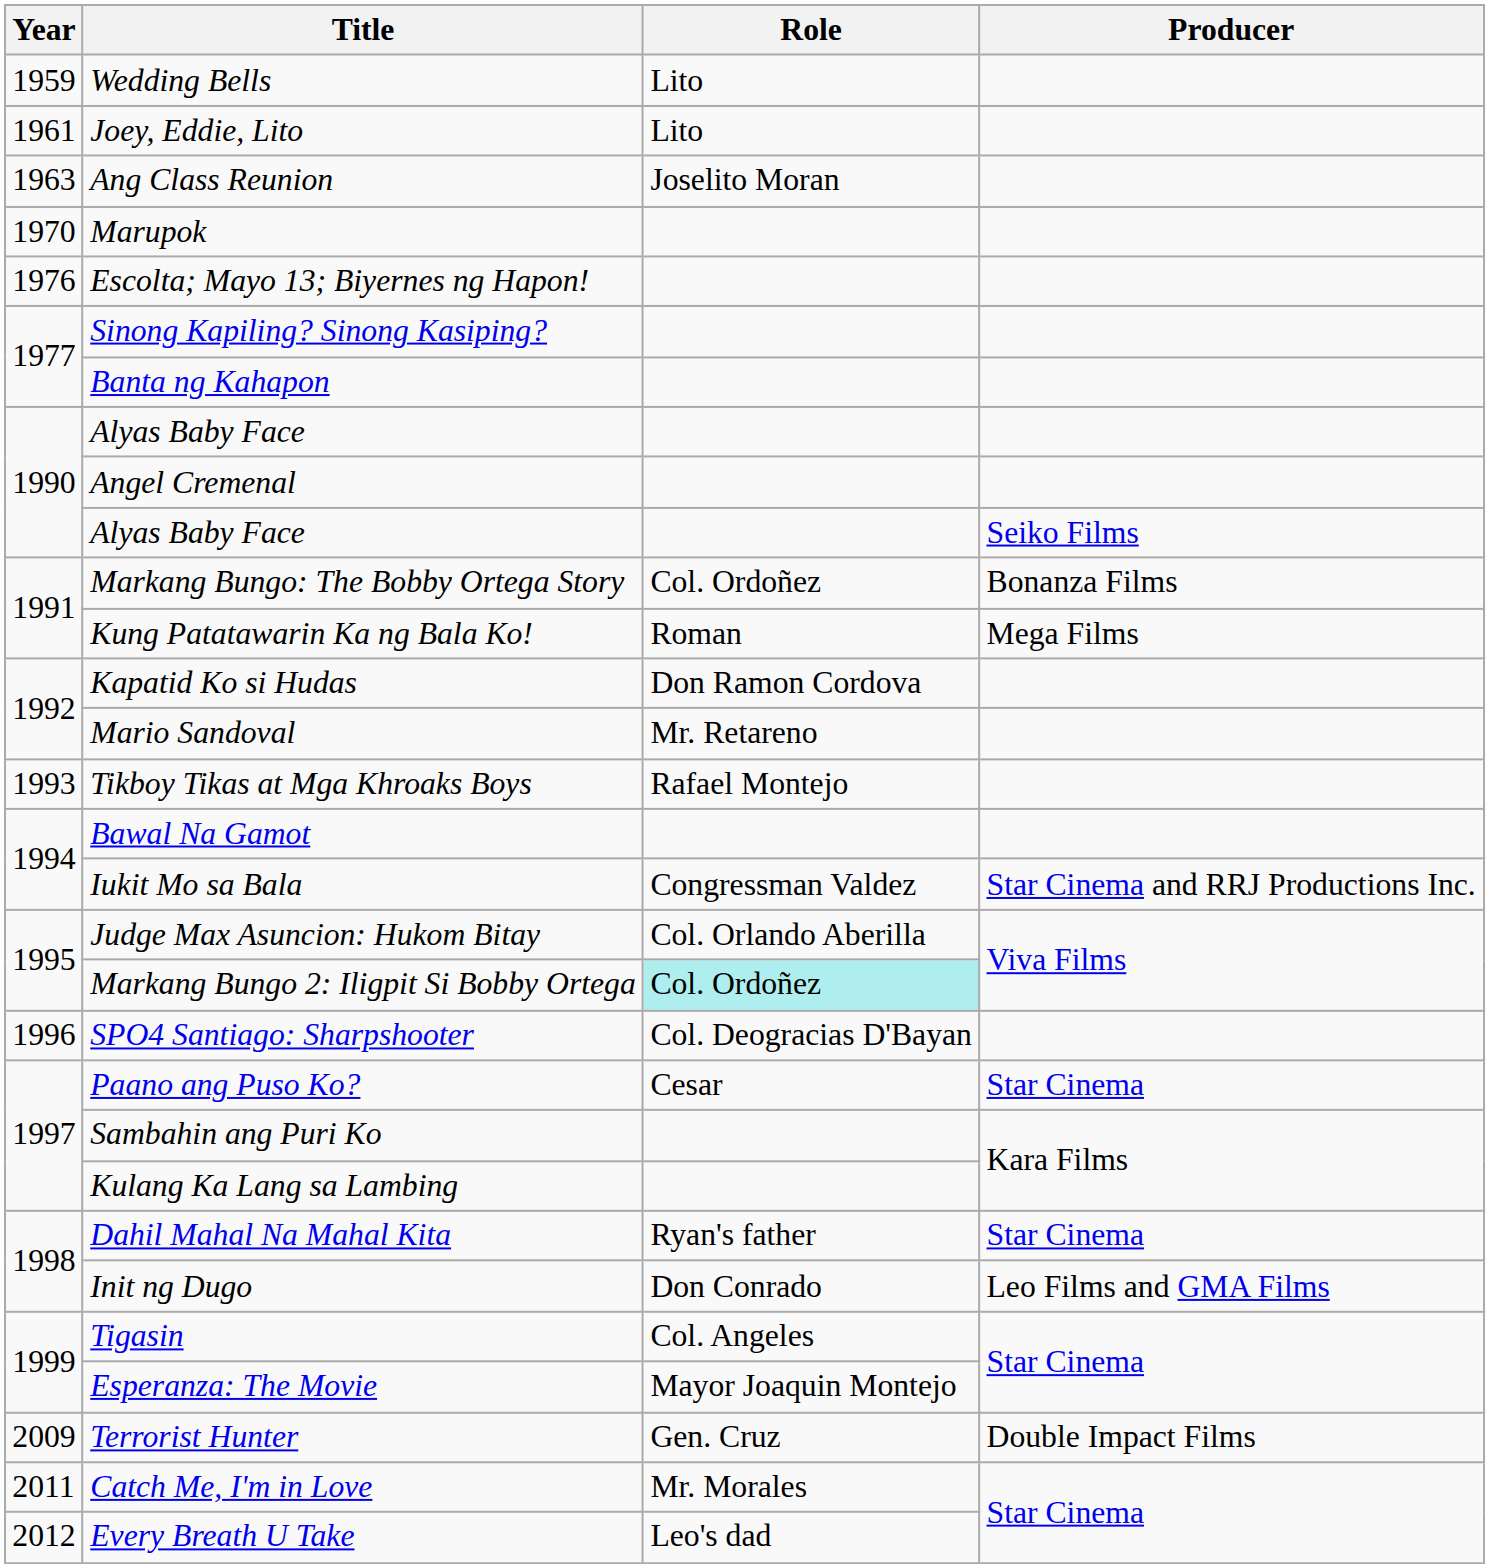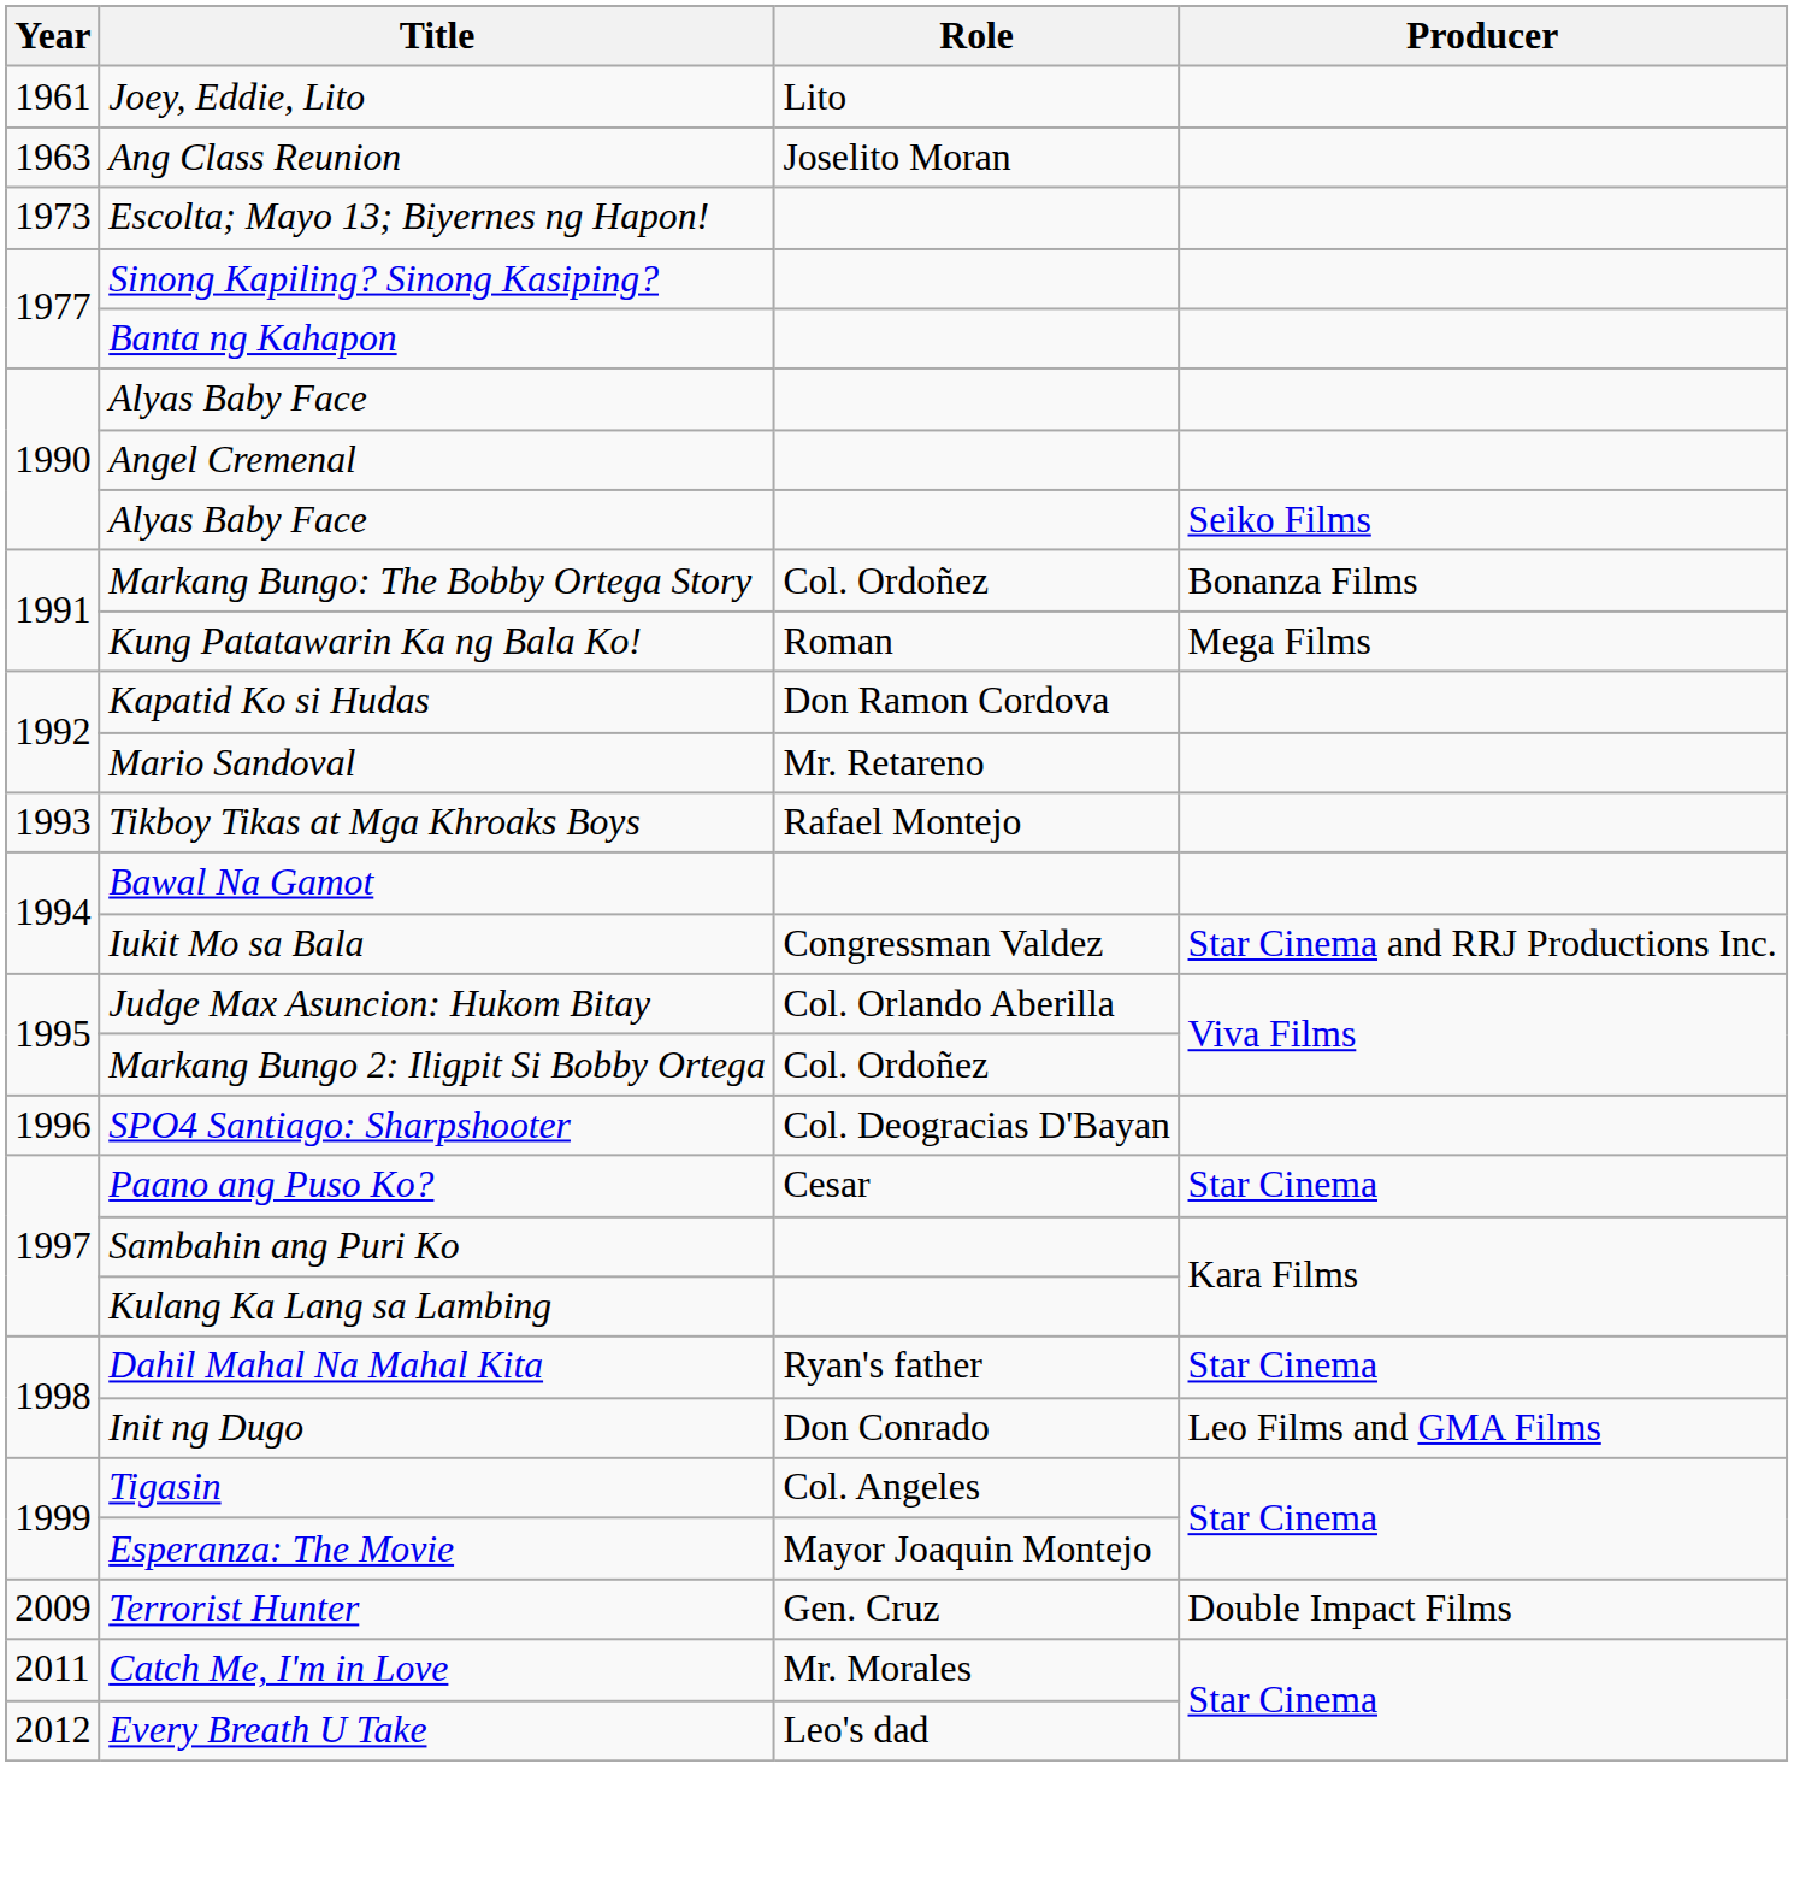 <table class="wikitable">
 <tr>
 <th>Year</th>
 <th>Title</th>
 <th>Role</th>
 <th>Producer</th>
-</tr>
-<tr>
-<td>1959</td>
-<td><em>Wedding Bells</em></td>
-<td>Lito</td>
-<td></td>
 </tr>
 <tr>
 <td>1961</td>
 <td><em>Joey, Eddie, Lito</em></td>
 <td>Lito</td>
 <td></td>
 </tr>
 <tr>
 <td>1963</td>
 <td><em>Ang Class Reunion</em></td>
 <td>Joselito Moran</td>
 <td></td>
 </tr>
 <tr>
-<td>1970</td>
-<td><em>Marupok</em></td>
-<td></td>
-<td></td>
-</tr>
-<tr>
-<td>1976</td>
+<td>1973</td>
 <td><em>Escolta; Mayo 13; Biyernes ng Hapon!</em></td>
 <td></td>
 <td></td>
 </tr>
 <tr>
 <td rowspan="2">1977</td>
 <td><em><a href='#'>Sinong Kapiling? Sinong Kasiping?</a></em></td>
 <td></td>
 <td></td>
 </tr>
 <tr>
 <td><em><a href='#'>Banta ng Kahapon</a></em></td>
 <td></td>
 <td></td>
 </tr>
 <tr>
 <td rowspan="3">1990</td>
 <td><em>Alyas Baby Face</em></td>
 <td></td>
 <td></td>
 </tr>
 <tr>
 <td><em>Angel Cremenal</em></td>
 <td></td>
 <td></td>
 </tr>
 <tr>
 <td><em>Alyas Baby Face</em></td>
 <td></td>
 <td><a href='#'>Seiko Films</a></td>
 </tr>
 <tr>
 <td rowspan="2">1991</td>
 <td><em>Markang Bungo: The Bobby Ortega Story</em></td>
 <td>Col. Ordoñez</td>
 <td>Bonanza Films</td>
 </tr>
 <tr>
 <td><em>Kung Patatawarin Ka ng Bala Ko!</em></td>
 <td>Roman</td>
 <td>Mega Films</td>
 </tr>
 <tr>
 <td rowspan="2">1992</td>
 <td><em>Kapatid Ko si Hudas</em></td>
 <td>Don Ramon Cordova</td>
 <td></td>
 </tr>
 <tr>
 <td><em>Mario Sandoval</em></td>
 <td>Mr. Retareno</td>
 <td></td>
 </tr>
 <tr>
 <td>1993</td>
 <td><em>Tikboy Tikas at Mga Khroaks Boys</em></td>
 <td>Rafael Montejo</td>
 <td></td>
 </tr>
 <tr>
 <td rowspan="2">1994</td>
 <td><em><a href='#'>Bawal Na Gamot</a></em></td>
 <td></td>
 <td></td>
 </tr>
 <tr>
 <td><em>Iukit Mo sa Bala</em></td>
 <td>Congressman Valdez</td>
 <td><a href='#'>Star Cinema</a> and RRJ Productions Inc.</td>
 </tr>
 <tr>
 <td rowspan="2">1995</td>
 <td><em>Judge Max Asuncion: Hukom Bitay</em></td>
 <td>Col. Orlando Aberilla</td>
 <td rowspan="2"><a href='#'>Viva Films</a></td>
 </tr>
 <tr>
 <td><em>Markang Bungo 2: Iligpit Si Bobby Ortega</em></td>
-<td style="background: paleturquoise;">Col. Ordoñez</td>
+<td>Col. Ordoñez</td>
 </tr>
 <tr>
 <td>1996</td>
 <td><em><a href='#'>SPO4 Santiago: Sharpshooter</a></em></td>
 <td>Col. Deogracias D'Bayan</td>
 <td></td>
 </tr>
 <tr>
 <td rowspan="3">1997</td>
 <td><em><a href='#'>Paano ang Puso Ko?</a></em></td>
 <td>Cesar</td>
 <td><a href='#'>Star Cinema</a></td>
 </tr>
 <tr>
 <td><em>Sambahin ang Puri Ko</em></td>
 <td></td>
 <td rowspan="2">Kara Films</td>
 </tr>
 <tr>
 <td><em>Kulang Ka Lang sa Lambing</em></td>
 <td></td>
 </tr>
 <tr>
 <td rowspan="2">1998</td>
 <td><em><a href='#'>Dahil Mahal Na Mahal Kita</a></em></td>
 <td>Ryan's father</td>
 <td><a href='#'>Star Cinema</a></td>
 </tr>
 <tr>
 <td><em>Init ng Dugo</em></td>
 <td>Don Conrado</td>
 <td>Leo Films and <a href='#'>GMA Films</a></td>
 </tr>
 <tr>
 <td rowspan="2">1999</td>
 <td><em><a href='#'>Tigasin</a></em></td>
 <td>Col. Angeles</td>
 <td rowspan="2"><a href='#'>Star Cinema</a></td>
 </tr>
 <tr>
 <td><em><a href='#'>Esperanza: The Movie</a></em></td>
 <td>Mayor Joaquin Montejo</td>
 </tr>
 <tr>
 <td>2009</td>
 <td><em><a href='#'>Terrorist Hunter</a></em></td>
 <td>Gen. Cruz</td>
 <td>Double Impact Films</td>
 </tr>
 <tr>
 <td>2011</td>
 <td><em><a href='#'>Catch Me, I'm in Love</a></em></td>
 <td>Mr. Morales</td>
 <td rowspan="2"><a href='#'>Star Cinema</a></td>
 </tr>
 <tr>
 <td>2012</td>
 <td><em><a href='#'>Every Breath U Take</a></em></td>
 <td>Leo's dad</td>
 </tr>
 </table>
